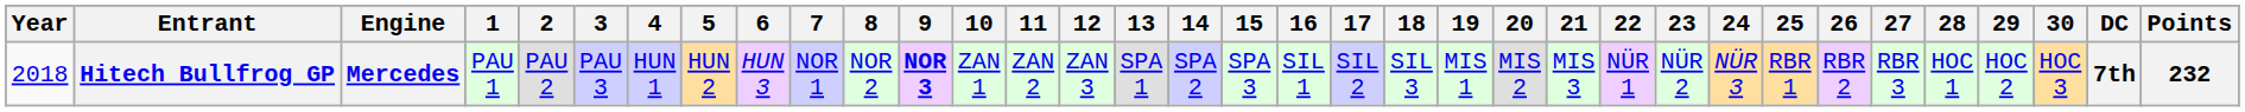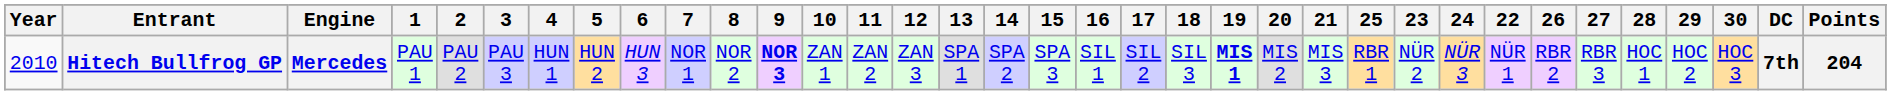 <table class="wikitable" style="text-align:center; font-size:85%">
 <tr>
 <th>Year</th>
 <th>Entrant</th>
 <th>Engine</th>
 <th>1</th>
 <th>2</th>
 <th>3</th>
 <th>4</th>
 <th>5</th>
 <th>6</th>
 <th>7</th>
 <th>8</th>
 <th>9</th>
 <th>10</th>
 <th>11</th>
 <th>12</th>
 <th>13</th>
 <th>14</th>
 <th>15</th>
 <th>16</th>
 <th>17</th>
 <th>18</th>
 <th>19</th>
 <th>20</th>
 <th>21</th>
-<th>22</th>
+<th>25</th>
 <th>23</th>
 <th>24</th>
-<th>25</th>
+<th>22</th>
 <th>26</th>
 <th>27</th>
 <th>28</th>
 <th>29</th>
 <th>30</th>
 <th>DC</th>
 <th>Points</th>
 </tr>
 <tr>
-<td><a href='#'>2018</a></td>
+<td><a href='#'>2010</a></td>
 <th nowrap><a href='#'>Hitech Bullfrog GP</a></th>
 <th nowrap><a href='#'>Mercedes</a></th>
 <td style="background:#DFFFDF;"><a href='#'>PAU<br>1</a><br></td>
 <td style="background:#DFDFDF;"><a href='#'>PAU<br>2</a><br></td>
 <td style="background:#CFCFFF;"><a href='#'>PAU<br>3</a><br></td>
 <td style="background:#CFCFFF;"><a href='#'>HUN<br>1</a><br></td>
 <td style="background:#FFDF9F;"><a href='#'>HUN<br>2</a><br></td>
 <td style="background:#EFCFFF;"><em><a href='#'>HUN<br>3</a></em><br></td>
 <td style="background:#CFCFFF;"><a href='#'>NOR<br>1</a><br></td>
 <td style="background:#DFFFDF;"><a href='#'>NOR<br>2</a><br></td>
 <td style="background:#EFCFFF;"><strong><a href='#'>NOR<br>3</a><br></strong></td>
 <td style="background:#DFFFDF;"><a href='#'>ZAN<br>1</a><br></td>
 <td style="background:#DFFFDF;"><a href='#'>ZAN<br>2</a><br></td>
 <td style="background:#DFFFDF;"><a href='#'>ZAN<br>3</a><br></td>
 <td style="background:#DFDFDF;"><a href='#'>SPA<br>1</a><br></td>
 <td style="background:#CFCFFF;"><a href='#'>SPA<br>2</a><br></td>
 <td style="background:#DFFFDF;"><a href='#'>SPA<br>3</a><br></td>
 <td style="background:#DFFFDF;"><a href='#'>SIL<br>1</a><br></td>
 <td style="background:#CFCFFF;"><a href='#'>SIL<br>2</a><br></td>
 <td style="background:#DFFFDF;"><a href='#'>SIL<br>3</a><br></td>
-<td style="background:#DFFFDF;"><a href='#'>MIS<br>1</a><br></td>
+<td style="background:#DFFFDF;"><strong><a href='#'>MIS<br>1</a><br></strong></td>
 <td style="background:#DFDFDF;"><a href='#'>MIS<br>2</a><br></td>
 <td style="background:#DFFFDF;"><a href='#'>MIS<br>3</a><br></td>
-<td style="background:#EFCFFF;"><a href='#'>NÜR<br>1</a><br></td>
+<td style="background:#FFDF9F;"><a href='#'>RBR<br>1</a><br></td>
 <td style="background:#DFFFDF;"><a href='#'>NÜR<br>2</a><br></td>
 <td style="background:#FFDF9F;"><em><a href='#'>NÜR<br>3</a></em><br></td>
-<td style="background:#FFDF9F;"><a href='#'>RBR<br>1</a><br></td>
+<td style="background:#EFCFFF;"><a href='#'>NÜR<br>1</a><br></td>
 <td style="background:#EFCFFF;"><a href='#'>RBR<br>2</a><br></td>
 <td style="background:#DFFFDF;"><a href='#'>RBR<br>3</a><br></td>
 <td style="background:#DFFFDF;"><a href='#'>HOC<br>1</a><br></td>
 <td style="background:#DFFFDF;"><a href='#'>HOC<br>2</a><br></td>
 <td style="background:#FFDF9F;"><a href='#'>HOC<br>3</a><br></td>
 <th>7th</th>
-<th>232</th>
+<th>204</th>
 </tr>
 </table>
